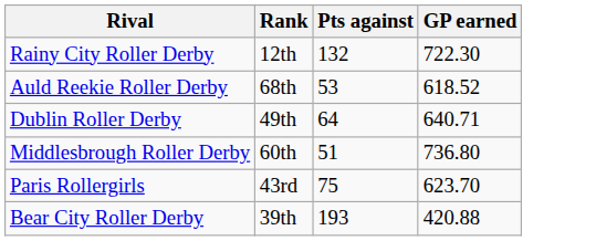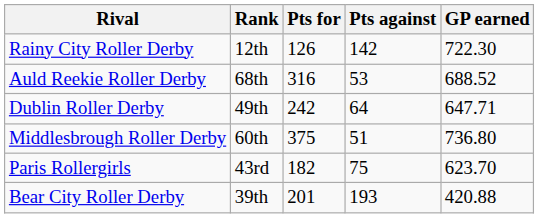 <table class="wikitable">
 <tr>
 <th>Rival</th>
 <th>Rank</th>
+<th>Pts for</th>
 <th>Pts against</th>
 <th>GP earned</th>
 </tr>
 <tr>
 <td><a href='#'>Rainy City Roller Derby</a></td>
 <td>12th</td>
-<td>132</td>
+<td>126</td>
+<td>142</td>
 <td>722.30</td>
 </tr>
 <tr>
 <td><a href='#'>Auld Reekie Roller Derby</a></td>
 <td>68th</td>
+<td>316</td>
 <td>53</td>
-<td>618.52</td>
+<td>688.52</td>
 </tr>
 <tr>
 <td><a href='#'>Dublin Roller Derby</a></td>
 <td>49th</td>
+<td>242</td>
 <td>64</td>
-<td>640.71</td>
+<td>647.71</td>
 </tr>
 <tr>
 <td><a href='#'>Middlesbrough Roller Derby</a></td>
 <td>60th</td>
+<td>375</td>
 <td>51</td>
 <td>736.80</td>
 </tr>
 <tr>
 <td><a href='#'>Paris Rollergirls</a></td>
 <td>43rd</td>
+<td>182</td>
 <td>75</td>
 <td>623.70</td>
 </tr>
 <tr>
 <td><a href='#'>Bear City Roller Derby</a></td>
 <td>39th</td>
+<td>201</td>
 <td>193</td>
 <td>420.88</td>
 </tr>
 </table>
